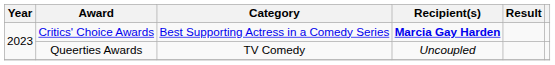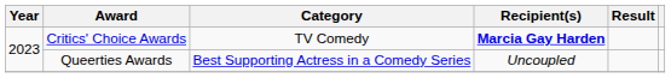 <table class="wikitable sortable plainrowheaders" style="text-align:center;">
 <tr>
 <th scope="col">Year</th>
 <th scope="col">Award</th>
 <th scope="col">Category</th>
 <th scope="col">Recipient(s)</th>
 <th scope="col">Result</th>
 <th scope="col" class="unsortable"></th>
 </tr>
 <tr>
 <td rowspan="2">2023</td>
 <td><a href='#'>Critics' Choice Awards</a></td>
-<td><a href='#'>Best Supporting Actress in a Comedy Series</a></td>
+<td>TV Comedy</td>
 <td><strong><a href='#'>Marcia Gay Harden</a></strong></td>
 <td></td>
 <td></td>
 </tr>
 <tr>
 <td>Queerties Awards</td>
-<td>TV Comedy</td>
+<td><a href='#'>Best Supporting Actress in a Comedy Series</a></td>
 <td><em>Uncoupled</em></td>
 <td></td>
 <td></td>
 </tr>
 <tr>
 </tr>
 </table>
